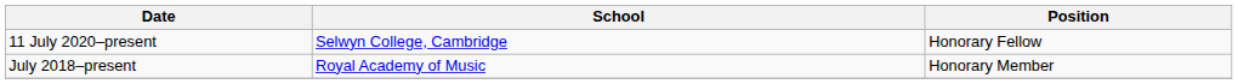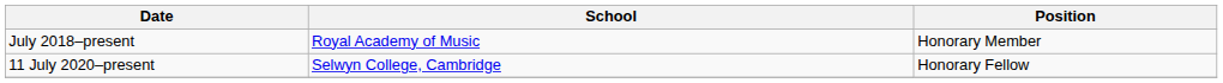 <table class="wikitable" style="width:100%;">
 <tr>
 <th style="width:20%;">Date</th>
 <th style="width:40%;">School</th>
 <th style="width:20%;">Position</th>
 </tr>
 <tr>
+<td>July 2018–present</td>
+<td><a href='#'>Royal Academy of Music</a></td>
+<td>Honorary Member</td>
+</tr>
+<tr>
 <td>11 July 2020–present</td>
 <td><a href='#'>Selwyn College, Cambridge</a></td>
 <td>Honorary Fellow</td>
 </tr>
 <tr>
-<td>July 2018–present</td>
-<td><a href='#'>Royal Academy of Music</a></td>
-<td>Honorary Member</td>
-</tr>
-<tr>
 </tr>
 </table>
